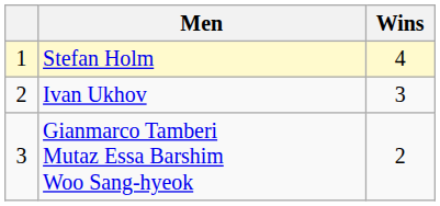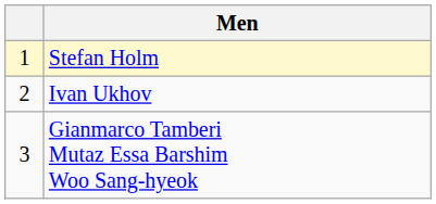 <table class="wikitable" style="font-size:95%; width:300px">
 <tr>
 <th width=5%></th>
 <th width=50%>Men</th>
-<th width=5%>Wins</th>
 </tr>
 <tr bgcolor="#FFFACD">
 <td align=center>1</td>
 <td> <a href='#'>Stefan Holm</a></td>
-<td align="center">4</td>
 </tr>
 <tr>
 <td align=center>2</td>
 <td> <a href='#'>Ivan Ukhov</a></td>
-<td align="center">3</td>
 </tr>
 <tr>
 <td align=center>3</td>
 <td> <a href='#'>Gianmarco Tamberi</a><br> <a href='#'>Mutaz Essa Barshim</a><br> <a href='#'>Woo Sang-hyeok</a></td>
-<td align="center">2</td>
 </tr>
 </table>
